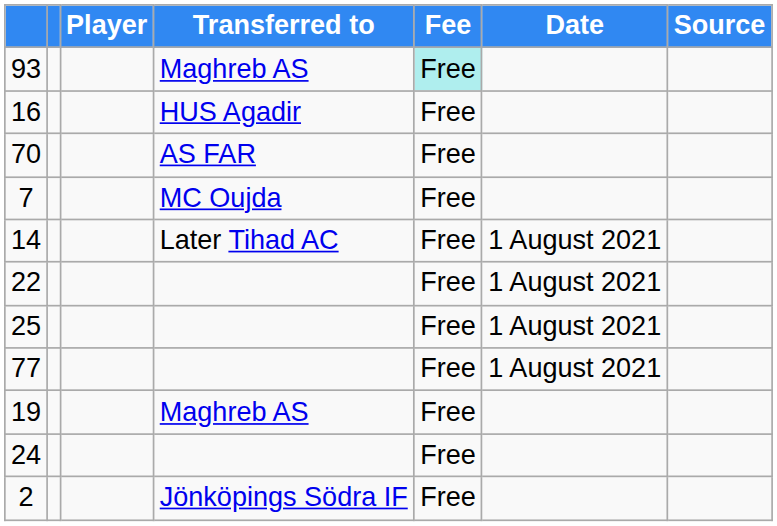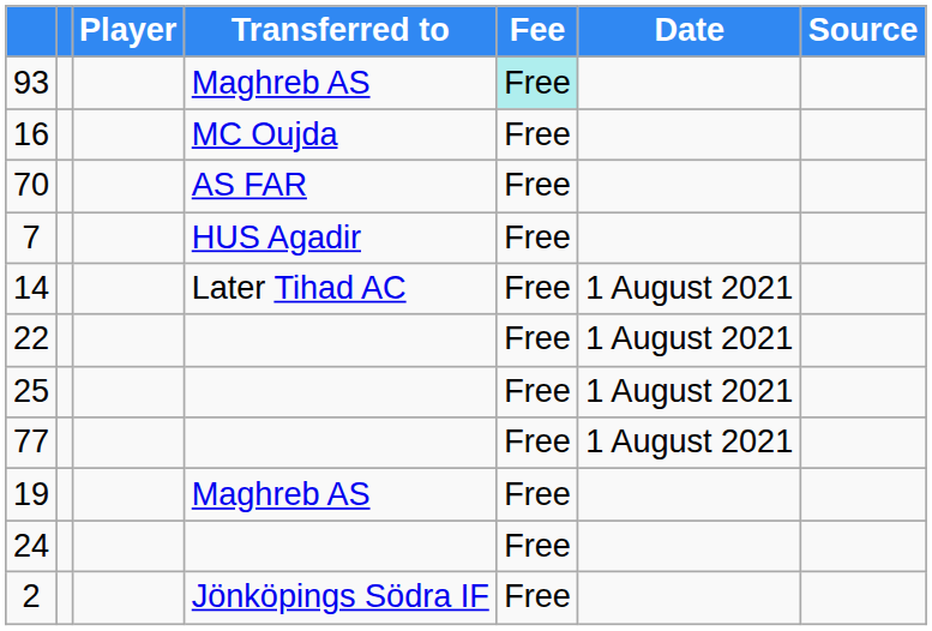 <table class="wikitable plainrowheaders sortable">
 <tr>
 <th style="background:#3088f2; color:#ffffff;"></th>
 <th style="background:#3088f2; color:#ffffff;"></th>
 <th style="background:#3088f2; color:#ffffff;">Player</th>
 <th style="background:#3088f2; color:#ffffff;">Transferred to</th>
 <th style="background:#3088f2; color:#ffffff;">Fee</th>
 <th style="background:#3088f2; color:#ffffff;">Date</th>
 <th style="background:#3088f2; color:#ffffff;">Source</th>
 </tr>
 <tr>
 <td align=center>93</td>
 <td align=center></td>
 <td></td>
 <td><a href='#'>Maghreb AS</a></td>
 <td style="background: paleturquoise;">Free</td>
 <td></td>
 <td></td>
 </tr>
 <tr>
 <td align=center>16</td>
 <td align=center></td>
 <td></td>
-<td><a href='#'>HUS Agadir</a></td>
+<td><a href='#'>MC Oujda</a></td>
 <td>Free</td>
 <td></td>
 <td></td>
 </tr>
 <tr>
 <td align=center>70</td>
 <td align=center></td>
 <td></td>
 <td><a href='#'>AS FAR</a></td>
 <td>Free</td>
 <td></td>
 <td></td>
 </tr>
 <tr>
 <td align=center>7</td>
 <td align=center></td>
 <td></td>
-<td><a href='#'>MC Oujda</a></td>
+<td><a href='#'>HUS Agadir</a></td>
 <td>Free</td>
 <td></td>
 <td></td>
 </tr>
 <tr>
 <td align=center>14</td>
 <td align=center></td>
 <td></td>
 <td>Later <a href='#'>Tihad AC</a></td>
 <td>Free</td>
 <td>1 August 2021</td>
 <td></td>
 </tr>
 <tr>
 <td align=center>22</td>
 <td align=center></td>
 <td></td>
 <td></td>
 <td>Free</td>
 <td>1 August 2021</td>
 <td></td>
 </tr>
 <tr>
 <td align=center>25</td>
 <td align=center></td>
 <td></td>
 <td></td>
 <td>Free</td>
 <td>1 August 2021</td>
 <td></td>
 </tr>
 <tr>
 <td align=center>77</td>
 <td align=center></td>
 <td></td>
 <td></td>
 <td>Free</td>
 <td>1 August 2021</td>
 <td></td>
 </tr>
 <tr>
 <td align=center>19</td>
 <td align=center></td>
 <td></td>
 <td><a href='#'>Maghreb AS</a></td>
 <td>Free</td>
 <td></td>
 <td></td>
 </tr>
 <tr>
 <td align=center>24</td>
 <td align=center></td>
 <td></td>
 <td></td>
 <td>Free</td>
 <td></td>
 <td></td>
 </tr>
 <tr>
 <td align=center>2</td>
 <td align=center></td>
 <td></td>
 <td> <a href='#'>Jönköpings Södra IF</a></td>
 <td>Free</td>
 <td></td>
 <td></td>
 </tr>
 </table>
